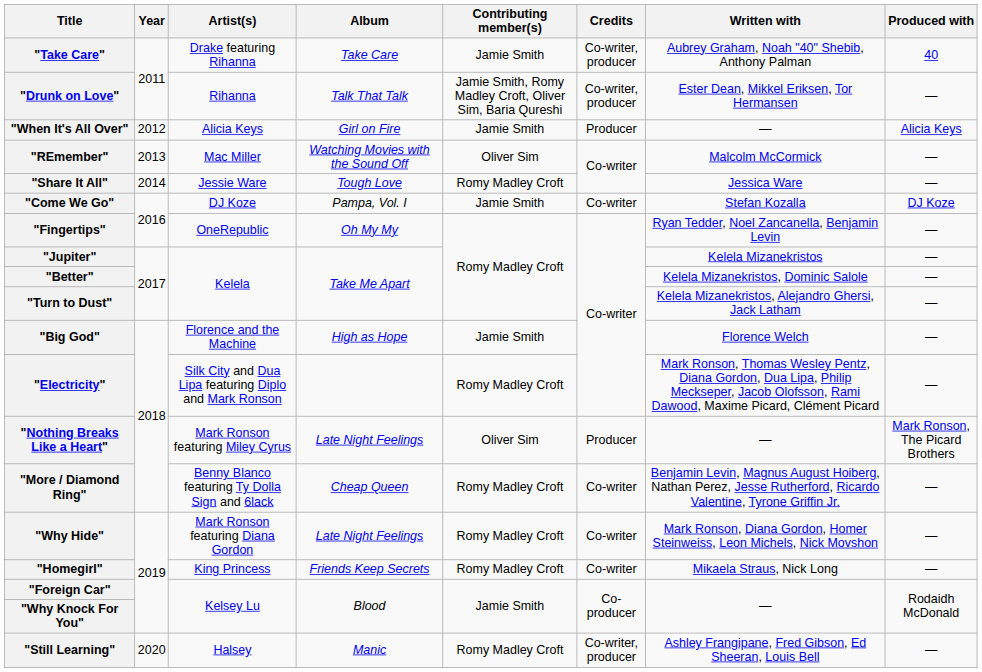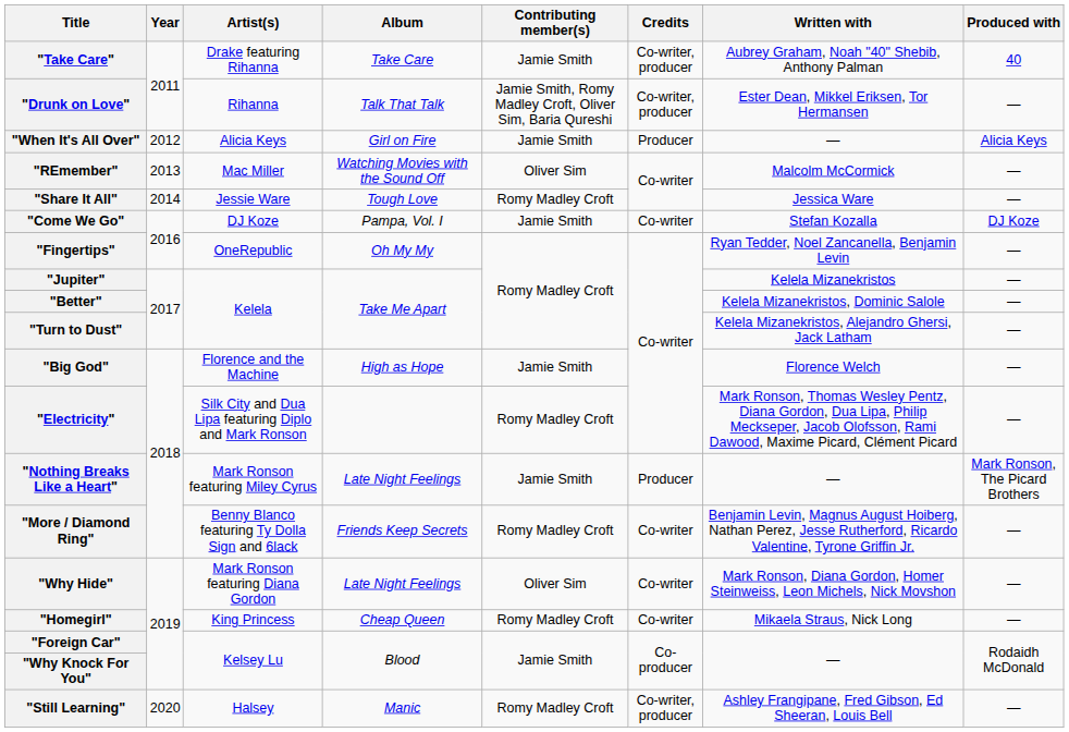 <table class="wikitable plainrowheaders" style="text-align:center;">
 <tr>
 <th scope="col" style="width:160px;">Title</th>
 <th scope="col">Year</th>
 <th scope="col">Artist(s)</th>
 <th scope="col" style="width:180px;">Album</th>
 <th scope="col">Contributing member(s)</th>
 <th scope="col">Credits</th>
 <th scope="col">Written with</th>
 <th scope="col">Produced with</th>
 </tr>
 <tr>
 <th scope="row">"<a href='#'>Take Care</a>"</th>
 <td rowspan="2">2011</td>
 <td><a href='#'>Drake</a> featuring <a href='#'>Rihanna</a></td>
 <td><em><a href='#'>Take Care</a></em></td>
 <td>Jamie Smith</td>
 <td>Co-writer, producer</td>
 <td><a href='#'>Aubrey Graham</a>, <a href='#'>Noah "40" Shebib</a>, Anthony Palman</td>
 <td><a href='#'>40</a></td>
 </tr>
 <tr>
 <th scope="row">"<a href='#'>Drunk on Love</a>"</th>
 <td><a href='#'>Rihanna</a></td>
 <td><em><a href='#'>Talk That Talk</a></em></td>
 <td>Jamie Smith, Romy Madley Croft, Oliver Sim, Baria Qureshi</td>
 <td>Co-writer, producer</td>
 <td><a href='#'>Ester Dean</a>, <a href='#'>Mikkel Eriksen</a>, <a href='#'>Tor Hermansen</a></td>
 <td>—</td>
 </tr>
 <tr>
 <th scope="row">"When It's All Over"</th>
 <td>2012</td>
 <td><a href='#'>Alicia Keys</a></td>
 <td><em><a href='#'>Girl on Fire</a></em></td>
 <td>Jamie Smith</td>
 <td>Producer</td>
 <td>—</td>
 <td><a href='#'>Alicia Keys</a></td>
 </tr>
 <tr>
 <th scope="row">"REmember"</th>
 <td>2013</td>
 <td><a href='#'>Mac Miller</a></td>
 <td><em><a href='#'>Watching Movies with<br>the Sound Off</a></em></td>
 <td>Oliver Sim</td>
 <td rowspan="2">Co-writer</td>
 <td><a href='#'>Malcolm McCormick</a></td>
 <td>—</td>
 </tr>
 <tr>
 <th scope="row">"Share It All"</th>
 <td>2014</td>
 <td><a href='#'>Jessie Ware</a></td>
 <td><em><a href='#'>Tough Love</a></em></td>
 <td>Romy Madley Croft</td>
 <td><a href='#'>Jessica Ware</a></td>
 <td>—</td>
 </tr>
 <tr>
 <th scope="row">"Come We Go"</th>
 <td rowspan="2">2016</td>
 <td><a href='#'>DJ Koze</a></td>
 <td><em>Pampa, Vol. I</em></td>
 <td>Jamie Smith</td>
 <td>Co-writer</td>
 <td><a href='#'>Stefan Kozalla</a></td>
 <td><a href='#'>DJ Koze</a></td>
 </tr>
 <tr>
 <th scope="row">"Fingertips"</th>
 <td><a href='#'>OneRepublic</a></td>
 <td><em><a href='#'>Oh My My</a></em></td>
 <td rowspan="4">Romy Madley Croft</td>
 <td rowspan="6">Co-writer</td>
 <td><a href='#'>Ryan Tedder</a>, <a href='#'>Noel Zancanella</a>, <a href='#'>Benjamin Levin</a></td>
 <td>—</td>
 </tr>
 <tr>
 <th scope="row">"Jupiter"</th>
 <td rowspan="3">2017</td>
 <td rowspan="3"><a href='#'>Kelela</a></td>
 <td rowspan="3"><em><a href='#'>Take Me Apart</a></em></td>
 <td><a href='#'>Kelela Mizanekristos</a></td>
 <td>—</td>
 </tr>
 <tr>
 <th scope="row">"Better"</th>
 <td><a href='#'>Kelela Mizanekristos</a>, <a href='#'>Dominic Salole</a></td>
 <td>—</td>
 </tr>
 <tr>
 <th scope="row">"Turn to Dust"</th>
 <td><a href='#'>Kelela Mizanekristos</a>, <a href='#'>Alejandro Ghersi</a>, <a href='#'>Jack Latham</a></td>
 <td>—</td>
 </tr>
 <tr>
 <th scope="row">"Big God"</th>
 <td rowspan="4">2018</td>
 <td><a href='#'>Florence and the Machine</a></td>
 <td><em><a href='#'>High as Hope</a></em></td>
 <td>Jamie Smith</td>
 <td><a href='#'>Florence Welch</a></td>
 <td>—</td>
 </tr>
 <tr>
 <th scope="row">"<a href='#'>Electricity</a>"</th>
 <td><a href='#'>Silk City</a> and <a href='#'>Dua Lipa</a> featuring <a href='#'>Diplo</a> and <a href='#'>Mark Ronson</a></td>
 <td></td>
 <td>Romy Madley Croft</td>
 <td><a href='#'>Mark Ronson</a>, <a href='#'>Thomas Wesley Pentz</a>, <a href='#'>Diana Gordon</a>, <a href='#'>Dua Lipa</a>, <a href='#'>Philip Meckseper</a>, <a href='#'>Jacob Olofsson</a>, <a href='#'>Rami Dawood</a>, Maxime Picard, Clément Picard</td>
 <td>—</td>
 </tr>
 <tr>
 <th scope="row">"<a href='#'>Nothing Breaks Like a Heart</a>"</th>
 <td><a href='#'>Mark Ronson</a> featuring <a href='#'>Miley Cyrus</a></td>
 <td><em><a href='#'>Late Night Feelings</a></em></td>
-<td>Oliver Sim</td>
+<td>Jamie Smith</td>
 <td>Producer</td>
 <td>—</td>
 <td><a href='#'>Mark Ronson</a>, The Picard Brothers</td>
 </tr>
 <tr>
 <th scope="row">"More / Diamond Ring"</th>
 <td><a href='#'>Benny Blanco</a> featuring <a href='#'>Ty Dolla Sign</a> and <a href='#'>6lack</a></td>
-<td><em><a href='#'>Cheap Queen</a></em></td>
+<td><em><a href='#'>Friends Keep Secrets</a></em></td>
 <td>Romy Madley Croft</td>
 <td>Co-writer</td>
 <td><a href='#'>Benjamin Levin</a>, <a href='#'>Magnus August Hoiberg</a>, Nathan Perez, <a href='#'>Jesse Rutherford</a>, <a href='#'>Ricardo Valentine</a>, <a href='#'>Tyrone Griffin Jr.</a></td>
 <td>—</td>
 </tr>
 <tr>
 <th scope="row">"Why Hide"</th>
 <td rowspan="4">2019</td>
 <td><a href='#'>Mark Ronson</a> featuring <a href='#'>Diana Gordon</a></td>
 <td><em><a href='#'>Late Night Feelings</a></em></td>
-<td>Romy Madley Croft</td>
+<td>Oliver Sim</td>
 <td>Co-writer</td>
 <td><a href='#'>Mark Ronson</a>, <a href='#'>Diana Gordon</a>, <a href='#'>Homer Steinweiss</a>, <a href='#'>Leon Michels</a>, <a href='#'>Nick Movshon</a></td>
 <td>—</td>
 </tr>
 <tr>
 <th scope="row">"Homegirl"</th>
 <td><a href='#'>King Princess</a></td>
-<td><em><a href='#'>Friends Keep Secrets</a></em></td>
+<td><em><a href='#'>Cheap Queen</a></em></td>
 <td>Romy Madley Croft</td>
 <td>Co-writer</td>
 <td><a href='#'>Mikaela Straus</a>, Nick Long</td>
 <td>—</td>
 </tr>
 <tr>
 <th scope="row">"Foreign Car"</th>
 <td rowspan="2"><a href='#'>Kelsey Lu</a></td>
 <td rowspan="2"><em>Blood</em></td>
 <td rowspan="2">Jamie Smith</td>
 <td rowspan="2">Co-producer</td>
 <td rowspan="2">—</td>
 <td rowspan="2">Rodaidh McDonald</td>
 </tr>
 <tr>
 <th scope="row">"Why Knock For You"</th>
 </tr>
 <tr>
 <th scope="row">"Still Learning"</th>
 <td>2020</td>
 <td><a href='#'>Halsey</a></td>
 <td><em><a href='#'>Manic</a></em></td>
 <td>Romy Madley Croft</td>
 <td>Co-writer, producer</td>
 <td><a href='#'>Ashley Frangipane</a>, <a href='#'>Fred Gibson</a>, <a href='#'>Ed Sheeran</a>, <a href='#'>Louis Bell</a></td>
 <td>—</td>
 </tr>
 </table>
